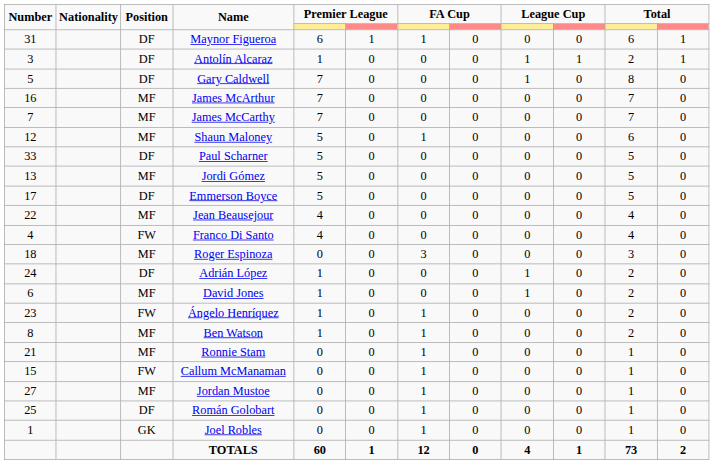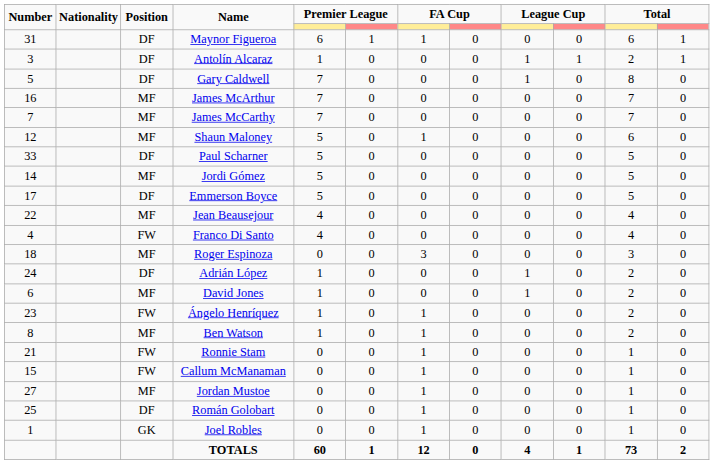 <table class="wikitable" style="text-align:center">
 <tr>
 <td rowspan="2" width=60px><strong>Number</strong></td>
 <td rowspan="2" width=60px><strong>Nationality</strong></td>
 <td rowspan="2" width=60px><strong>Position</strong></td>
 <td rowspan="2" width=150px><strong>Name</strong></td>
 <td colspan="2"><strong>Premier League</strong></td>
 <td colspan="2"><strong>FA Cup</strong></td>
 <td colspan="2"><strong>League Cup</strong></td>
 <td colspan="2"><strong>Total </strong></td>
 </tr>
 <tr>
 <th width=60 style="background:#FFEE99"></th>
 <th width=60 style="background:#FF8888"></th>
 <th width=60 style="background:#FFEE99"></th>
 <th width=60 style="background:#FF8888"></th>
 <th width=60 style="background:#FFEE99"></th>
 <th width=60 style="background:#FF8888"></th>
 <th width=60 style="background:#FFEE99"></th>
 <th width=60 style="background:#FF8888"></th>
 </tr>
 <tr>
 <td>31</td>
 <td></td>
 <td>DF</td>
 <td><a href='#'>Maynor Figueroa</a></td>
 <td>6</td>
 <td>1</td>
 <td>1</td>
 <td>0</td>
 <td>0</td>
 <td>0</td>
 <td>6</td>
 <td>1</td>
 </tr>
 <tr>
 <td>3</td>
 <td></td>
 <td>DF</td>
 <td><a href='#'>Antolín Alcaraz</a></td>
 <td>1</td>
 <td>0</td>
 <td>0</td>
 <td>0</td>
 <td>1</td>
 <td>1</td>
 <td>2</td>
 <td>1</td>
 </tr>
 <tr>
 <td>5</td>
 <td></td>
 <td>DF</td>
 <td><a href='#'>Gary Caldwell</a></td>
 <td>7</td>
 <td>0</td>
 <td>0</td>
 <td>0</td>
 <td>1</td>
 <td>0</td>
 <td>8</td>
 <td>0</td>
 </tr>
 <tr>
 <td>16</td>
 <td></td>
 <td>MF</td>
 <td><a href='#'>James McArthur</a></td>
 <td>7</td>
 <td>0</td>
 <td>0</td>
 <td>0</td>
 <td>0</td>
 <td>0</td>
 <td>7</td>
 <td>0</td>
 </tr>
 <tr>
 <td>7</td>
 <td></td>
 <td>MF</td>
 <td><a href='#'>James McCarthy</a></td>
 <td>7</td>
 <td>0</td>
 <td>0</td>
 <td>0</td>
 <td>0</td>
 <td>0</td>
 <td>7</td>
 <td>0</td>
 </tr>
 <tr>
 <td>12</td>
 <td></td>
 <td>MF</td>
 <td><a href='#'>Shaun Maloney</a></td>
 <td>5</td>
 <td>0</td>
 <td>1</td>
 <td>0</td>
 <td>0</td>
 <td>0</td>
 <td>6</td>
 <td>0</td>
 </tr>
 <tr>
 <td>33</td>
 <td></td>
 <td>DF</td>
 <td><a href='#'>Paul Scharner</a></td>
 <td>5</td>
 <td>0</td>
 <td>0</td>
 <td>0</td>
 <td>0</td>
 <td>0</td>
 <td>5</td>
 <td>0</td>
 </tr>
 <tr>
-<td>13</td>
+<td>14</td>
 <td></td>
 <td>MF</td>
 <td><a href='#'>Jordi Gómez</a></td>
 <td>5</td>
 <td>0</td>
 <td>0</td>
 <td>0</td>
 <td>0</td>
 <td>0</td>
 <td>5</td>
 <td>0</td>
 </tr>
 <tr>
 <td>17</td>
 <td></td>
 <td>DF</td>
 <td><a href='#'>Emmerson Boyce</a></td>
 <td>5</td>
 <td>0</td>
 <td>0</td>
 <td>0</td>
 <td>0</td>
 <td>0</td>
 <td>5</td>
 <td>0</td>
 </tr>
 <tr>
 <td>22</td>
 <td></td>
 <td>MF</td>
 <td><a href='#'>Jean Beausejour</a></td>
 <td>4</td>
 <td>0</td>
 <td>0</td>
 <td>0</td>
 <td>0</td>
 <td>0</td>
 <td>4</td>
 <td>0</td>
 </tr>
 <tr>
 <td>4</td>
 <td></td>
 <td>FW</td>
 <td><a href='#'>Franco Di Santo</a></td>
 <td>4</td>
 <td>0</td>
 <td>0</td>
 <td>0</td>
 <td>0</td>
 <td>0</td>
 <td>4</td>
 <td>0</td>
 </tr>
 <tr>
 <td>18</td>
 <td></td>
 <td>MF</td>
 <td><a href='#'>Roger Espinoza</a></td>
 <td>0</td>
 <td>0</td>
 <td>3</td>
 <td>0</td>
 <td>0</td>
 <td>0</td>
 <td>3</td>
 <td>0</td>
 </tr>
 <tr>
 <td>24</td>
 <td></td>
 <td>DF</td>
 <td><a href='#'>Adrián López</a></td>
 <td>1</td>
 <td>0</td>
 <td>0</td>
 <td>0</td>
 <td>1</td>
 <td>0</td>
 <td>2</td>
 <td>0</td>
 </tr>
 <tr>
 <td>6</td>
 <td></td>
 <td>MF</td>
 <td><a href='#'>David Jones</a></td>
 <td>1</td>
 <td>0</td>
 <td>0</td>
 <td>0</td>
 <td>1</td>
 <td>0</td>
 <td>2</td>
 <td>0</td>
 </tr>
 <tr>
 <td>23</td>
 <td></td>
 <td>FW</td>
 <td><a href='#'>Ángelo Henríquez</a></td>
 <td>1</td>
 <td>0</td>
 <td>1</td>
 <td>0</td>
 <td>0</td>
 <td>0</td>
 <td>2</td>
 <td>0</td>
 </tr>
 <tr>
 <td>8</td>
 <td></td>
 <td>MF</td>
 <td><a href='#'>Ben Watson</a></td>
 <td>1</td>
 <td>0</td>
 <td>1</td>
 <td>0</td>
 <td>0</td>
 <td>0</td>
 <td>2</td>
 <td>0</td>
 </tr>
 <tr>
 <td>21</td>
 <td></td>
-<td>MF</td>
+<td>FW</td>
 <td><a href='#'>Ronnie Stam</a></td>
 <td>0</td>
 <td>0</td>
 <td>1</td>
 <td>0</td>
 <td>0</td>
 <td>0</td>
 <td>1</td>
 <td>0</td>
 </tr>
 <tr>
 <td>15</td>
 <td></td>
 <td>FW</td>
 <td><a href='#'>Callum McManaman</a></td>
 <td>0</td>
 <td>0</td>
 <td>1</td>
 <td>0</td>
 <td>0</td>
 <td>0</td>
 <td>1</td>
 <td>0</td>
 </tr>
 <tr>
 <td>27</td>
 <td></td>
 <td>MF</td>
 <td><a href='#'>Jordan Mustoe</a></td>
 <td>0</td>
 <td>0</td>
 <td>1</td>
 <td>0</td>
 <td>0</td>
 <td>0</td>
 <td>1</td>
 <td>0</td>
 </tr>
 <tr>
 <td>25</td>
 <td></td>
 <td>DF</td>
 <td><a href='#'>Román Golobart</a></td>
 <td>0</td>
 <td>0</td>
 <td>1</td>
 <td>0</td>
 <td>0</td>
 <td>0</td>
 <td>1</td>
 <td>0</td>
 </tr>
 <tr>
 <td>1</td>
 <td></td>
 <td>GK</td>
 <td><a href='#'>Joel Robles</a></td>
 <td>0</td>
 <td>0</td>
 <td>1</td>
 <td>0</td>
 <td>0</td>
 <td>0</td>
 <td>1</td>
 <td>0</td>
 </tr>
 <tr>
 <td></td>
 <td></td>
 <td></td>
 <td><strong>TOTALS</strong></td>
 <td><strong>60</strong></td>
 <td><strong>1</strong></td>
 <td><strong>12</strong></td>
 <td><strong>0</strong></td>
 <td><strong>4</strong></td>
 <td><strong>1</strong></td>
 <td><strong>73</strong></td>
 <td><strong>2</strong></td>
 </tr>
 </table>
